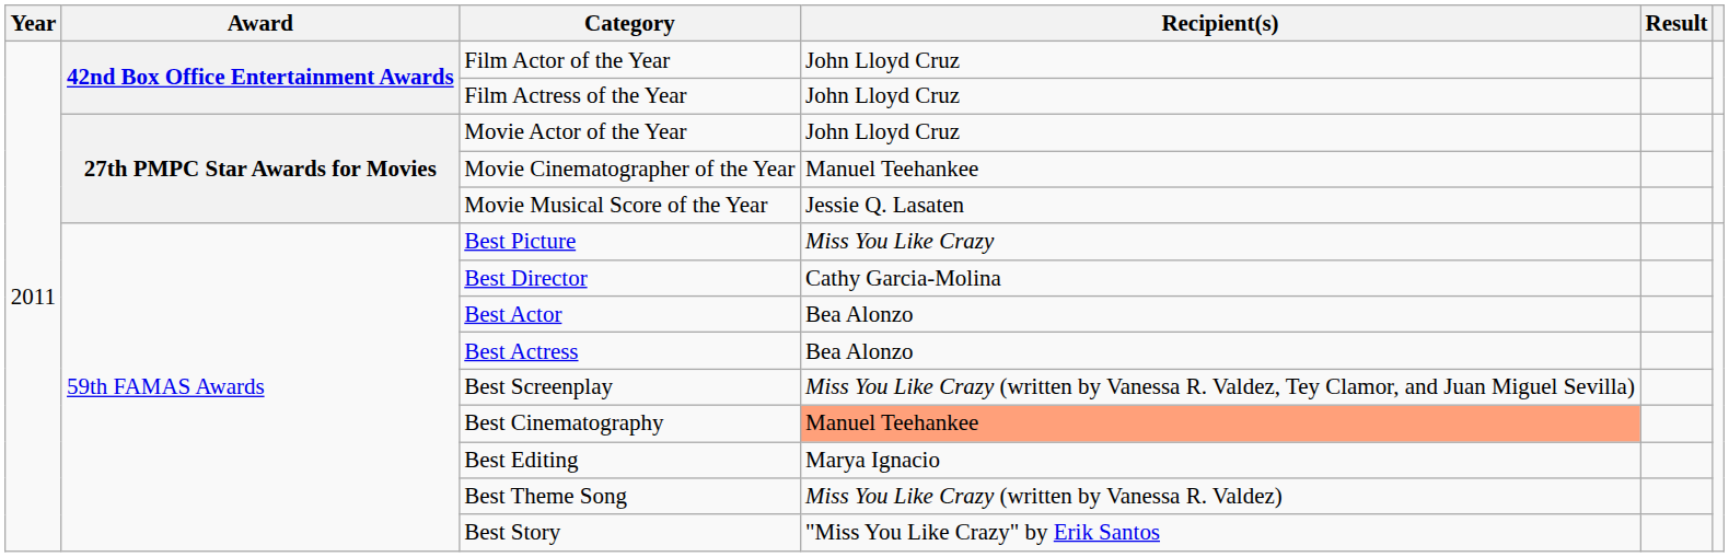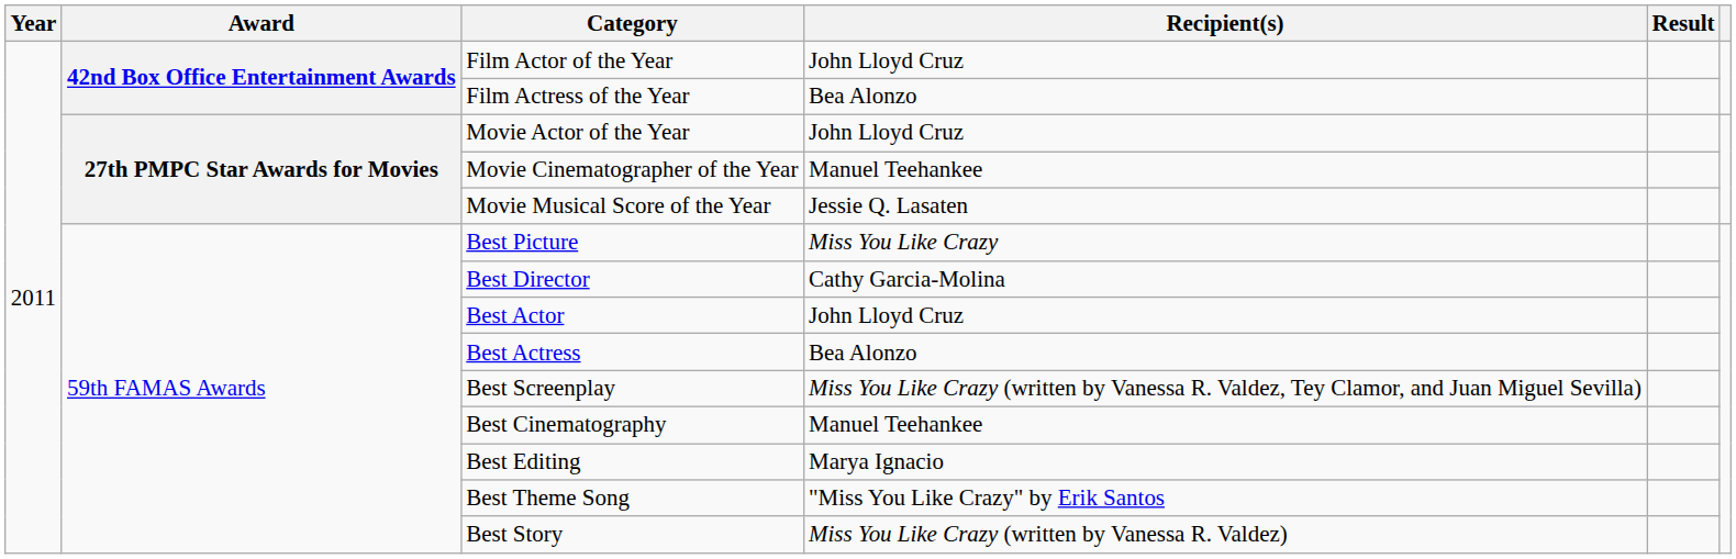 <table class="wikitable sortable plainrowheaders">
 <tr>
 <th scope="col" data-sort-type="date">Year</th>
 <th scope="col">Award</th>
 <th scope="col">Category</th>
 <th scope="col">Recipient(s)</th>
 <th scope="col">Result</th>
 <th scope="col" class="unsortable"></th>
 </tr>
 <tr>
 <td rowspan="17" style="text-align: center;">2011</td>
 <th rowspan="2" scope="row"><a href='#'>42nd Box Office Entertainment Awards</a></th>
 <td>Film Actor of the Year</td>
 <td>John Lloyd Cruz</td>
 <td></td>
 <td rowspan="2" style="text-align: center;"></td>
 </tr>
 <tr>
 <td>Film Actress of the Year</td>
-<td>John Lloyd Cruz</td>
+<td>Bea Alonzo</td>
 <td></td>
 </tr>
 <tr>
 <th rowspan="3" scope="row">27th PMPC Star Awards for Movies</th>
 <td>Movie Actor of the Year</td>
 <td>John Lloyd Cruz</td>
 <td></td>
 <td rowspan="3" style="text-align: center;"></td>
 </tr>
 <tr>
 <td>Movie Cinematographer of the Year</td>
 <td>Manuel Teehankee</td>
 <td></td>
 </tr>
 <tr>
 <td>Movie Musical Score of the Year</td>
 <td>Jessie Q. Lasaten</td>
 <td></td>
 </tr>
 <tr>
 <td rowspan="9" scope="row"><a href='#'>59th FAMAS Awards</a></td>
 <td><a href='#'>Best Picture</a></td>
 <td><em>Miss You Like Crazy</em></td>
 <td></td>
 <td rowspan="9" style="text-align: center;"></td>
 </tr>
 <tr>
 <td><a href='#'>Best Director</a></td>
 <td>Cathy Garcia-Molina</td>
 <td></td>
 </tr>
 <tr>
 <td><a href='#'>Best Actor</a></td>
-<td>Bea Alonzo</td>
+<td>John Lloyd Cruz</td>
 <td></td>
 </tr>
 <tr>
 <td><a href='#'>Best Actress</a></td>
 <td>Bea Alonzo</td>
 <td></td>
 </tr>
 <tr>
 <td>Best Screenplay</td>
 <td><em>Miss You Like Crazy</em> (written by Vanessa R. Valdez, Tey Clamor, and Juan Miguel Sevilla)</td>
 <td></td>
 </tr>
 <tr>
 <td>Best Cinematography</td>
-<td style="background: lightsalmon;">Manuel Teehankee</td>
+<td>Manuel Teehankee</td>
 <td></td>
 </tr>
 <tr>
 <td>Best Editing</td>
 <td>Marya Ignacio</td>
 <td></td>
 </tr>
 <tr>
 <td>Best Theme Song</td>
-<td><em>Miss You Like Crazy</em> (written by Vanessa R. Valdez)</td>
+<td>"Miss You Like Crazy" by <a href='#'>Erik Santos</a></td>
 <td></td>
 </tr>
 <tr>
 <td>Best Story</td>
-<td>"Miss You Like Crazy" by <a href='#'>Erik Santos</a></td>
+<td><em>Miss You Like Crazy</em> (written by Vanessa R. Valdez)</td>
 <td></td>
 </tr>
 </table>
